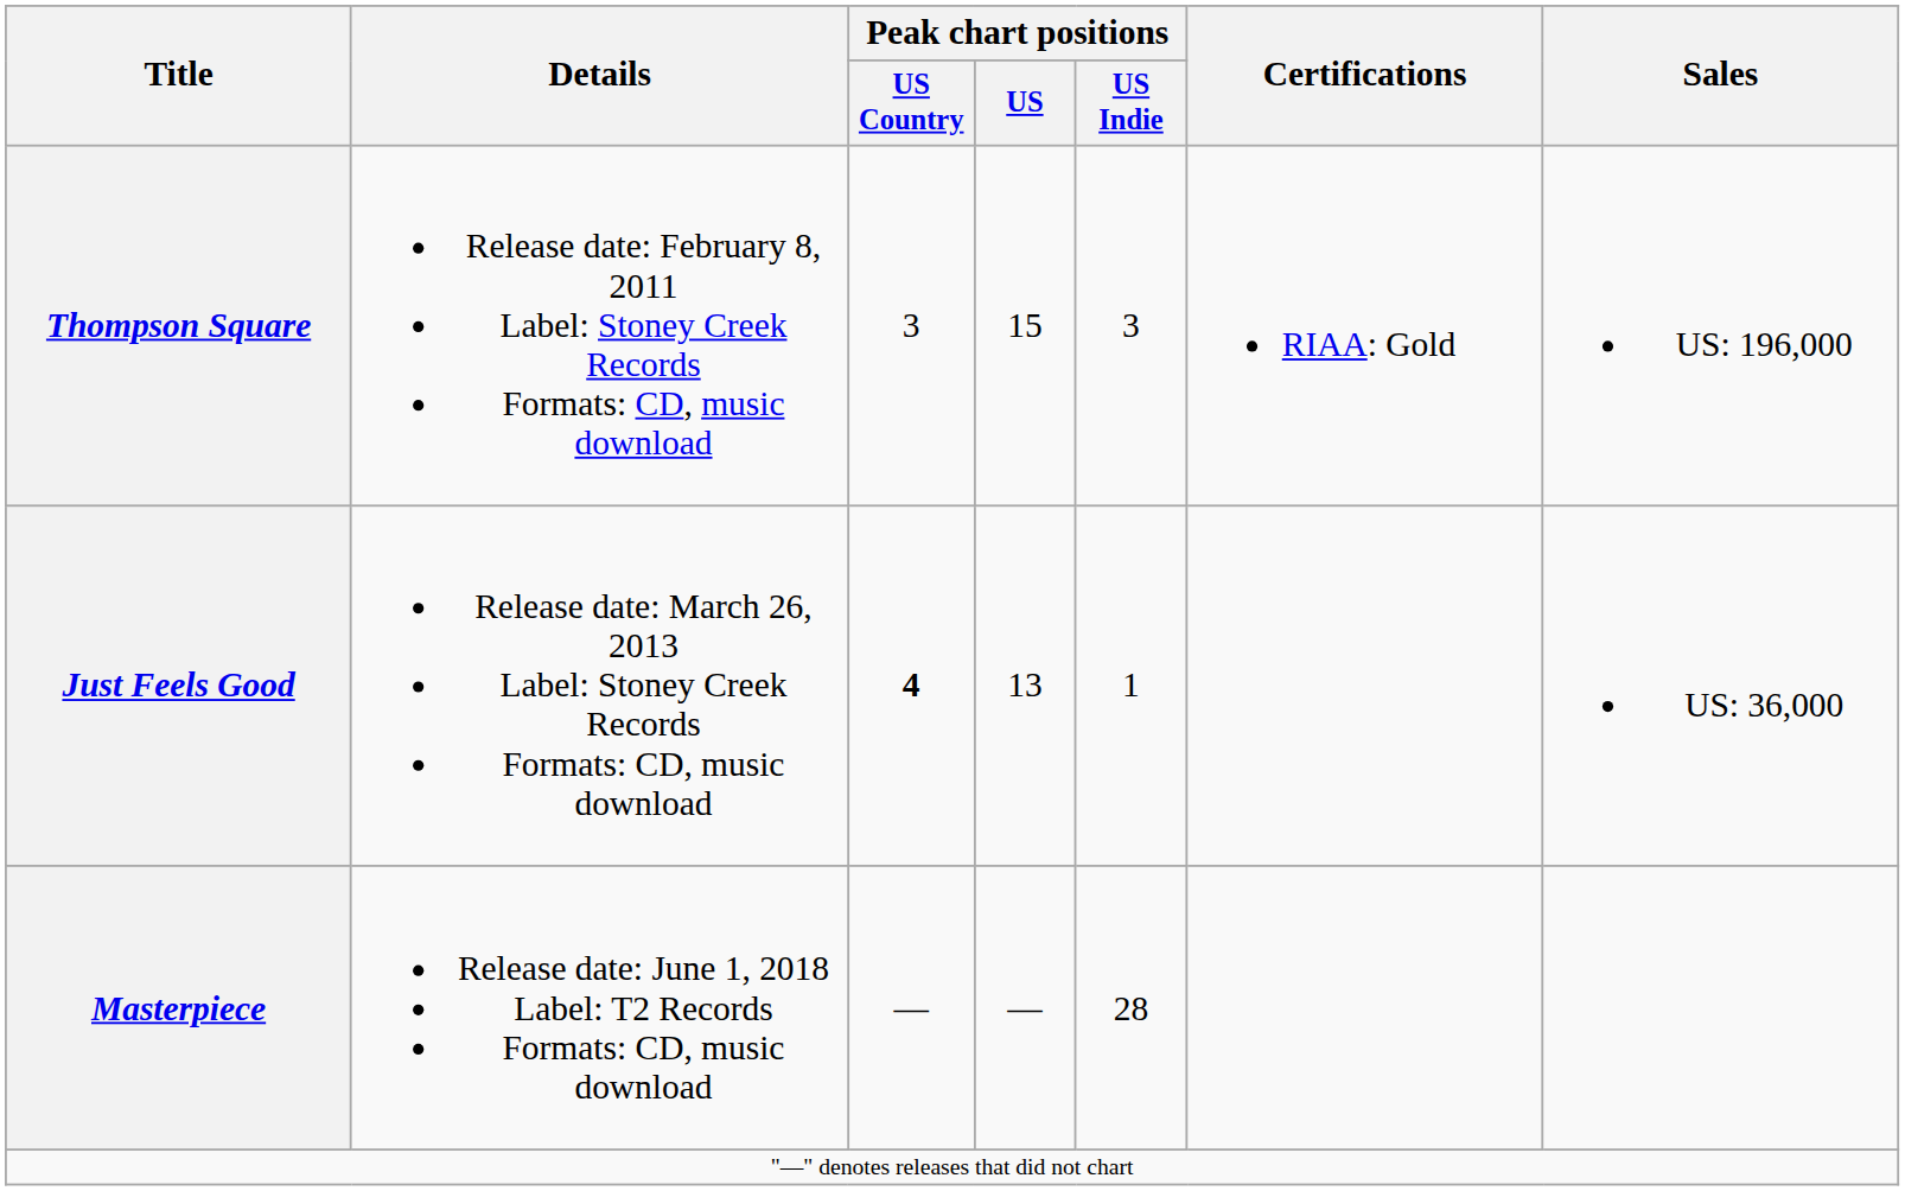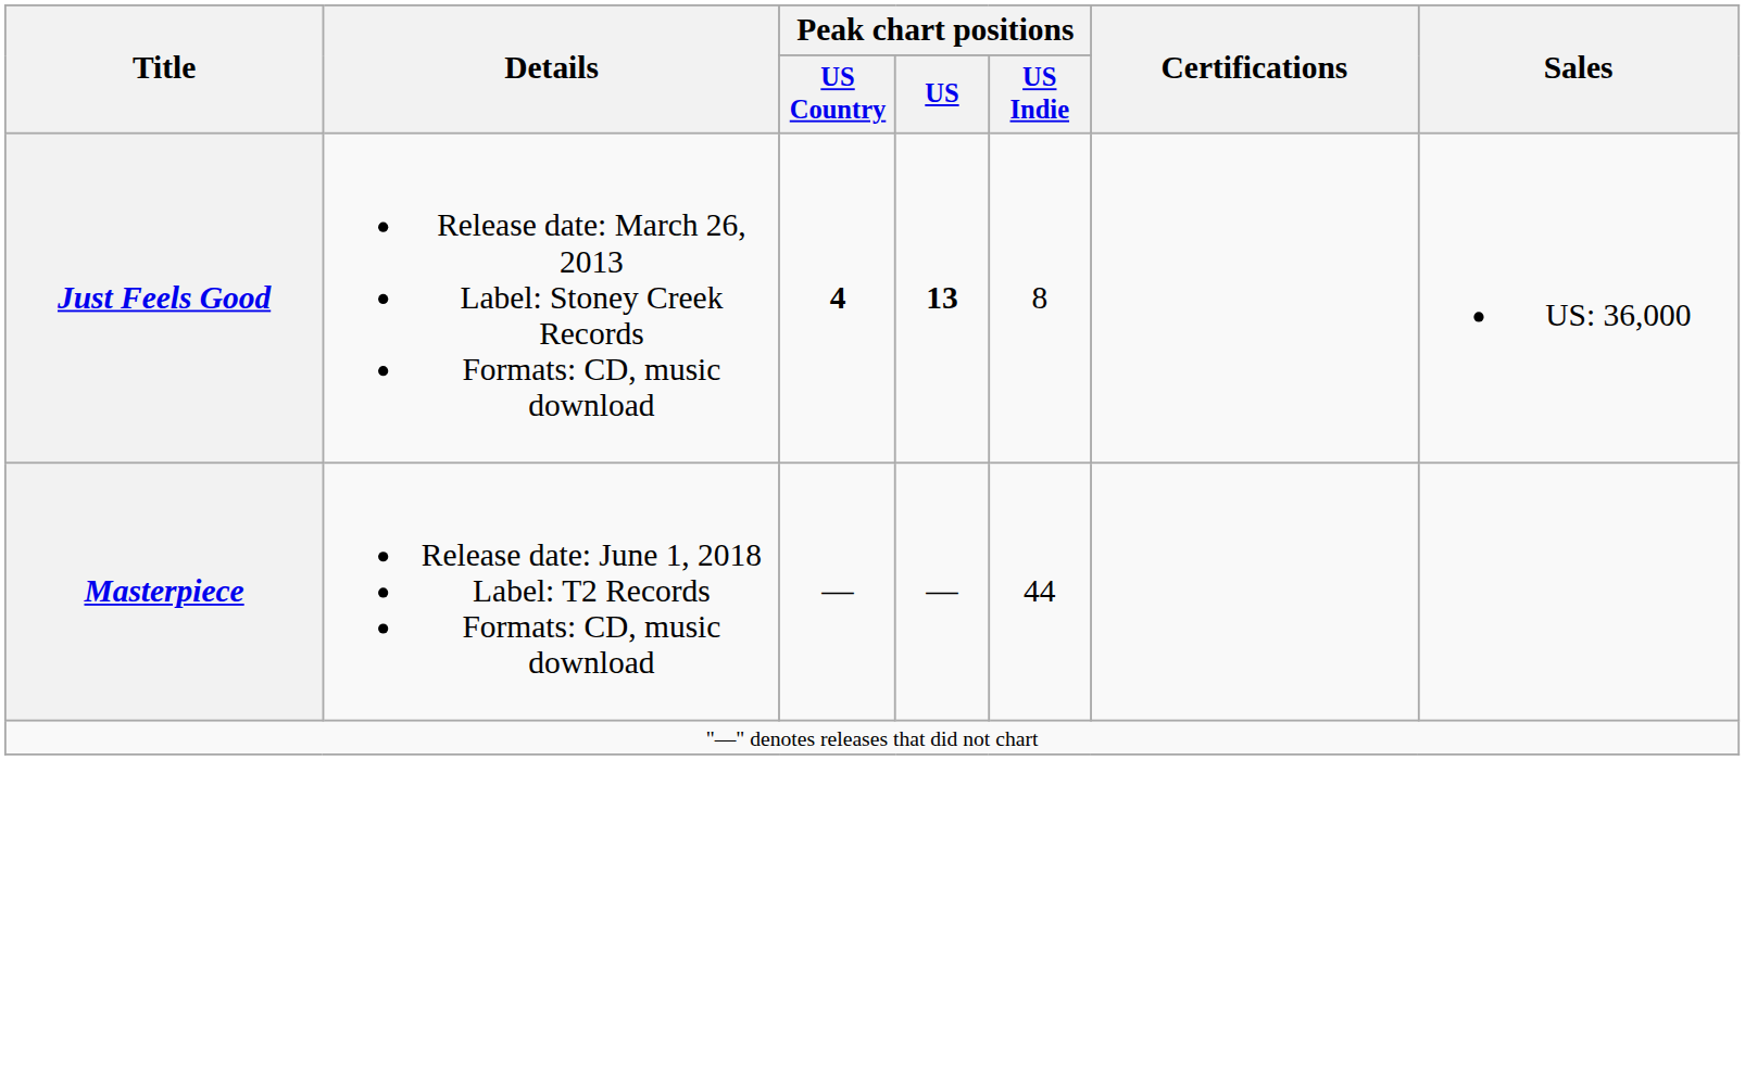 <table class="wikitable plainrowheaders" style="text-align:center;">
 <tr>
 <th rowspan="2" style="width:12em;">Title</th>
 <th rowspan="2" style="width:18em;">Details</th>
 <th colspan="3">Peak chart positions</th>
 <th rowspan="2" style="width:12em;">Certifications</th>
 <th rowspan="2" style="width:12em;">Sales</th>
 </tr>
 <tr style="font-size:smaller;">
 <th style="width:4em;"><a href='#'>US Country</a><br></th>
 <th style="width:4em;"><a href='#'>US</a><br></th>
 <th style="width:4em;"><a href='#'>US<br>Indie</a><br></th>
 </tr>
 <tr>
-<th scope="row"><em><a href='#'>Thompson Square</a></em></th>
-<td><br><ul><li>Release date: February 8, 2011</li><li>Label: <a href='#'>Stoney Creek Records</a></li><li>Formats: <a href='#'>CD</a>, <a href='#'>music download</a></li></ul></td>
-<td>3</td>
-<td>15</td>
-<td>3</td>
-<td align="left"><br><ul><li><a href='#'>RIAA</a>: Gold</li></ul></td>
-<td><br><ul><li>US: 196,000</li></ul></td>
-</tr>
-<tr>
 <th scope="row"><em><a href='#'>Just Feels Good</a></em></th>
 <td><br><ul><li>Release date: March 26, 2013</li><li>Label: Stoney Creek Records</li><li>Formats: CD, music download</li></ul></td>
 <td><strong>4</strong></td>
-<td>13</td>
-<td>1</td>
+<td><strong>13</strong></td>
+<td>8</td>
 <td></td>
 <td><br><ul><li>US: 36,000</li></ul></td>
 </tr>
 <tr>
 <th scope="row"><em><a href='#'>Masterpiece</a></em></th>
 <td><br><ul><li>Release date: June 1, 2018</li><li>Label: T2 Records</li><li>Formats: CD, music download</li></ul></td>
 <td>—</td>
 <td>—</td>
-<td>28</td>
+<td>44</td>
 <td></td>
 <td></td>
 </tr>
 <tr>
 <td colspan="7" style="font-size:8pt">"—" denotes releases that did not chart</td>
 </tr>
 </table>
